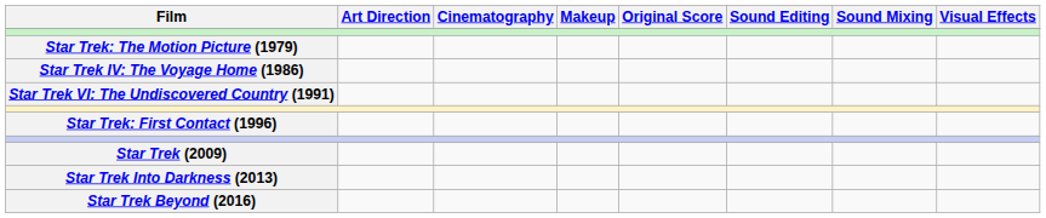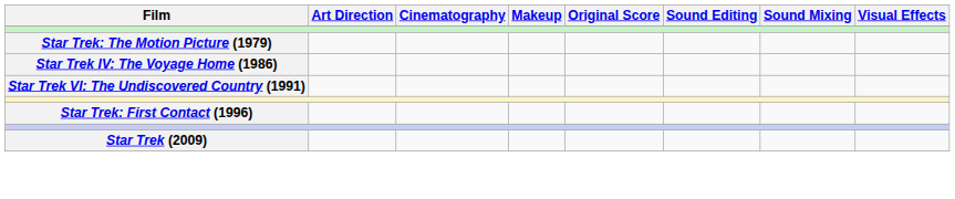 <table class="wikitable sortable plainrowheaders" style="text-align:center;">
 <tr>
 <th>Film</th>
 <th><a href='#'>Art Direction</a></th>
 <th><a href='#'>Cinematography</a></th>
 <th><a href='#'>Makeup</a></th>
 <th><a href='#'>Original Score</a></th>
 <th><a href='#'>Sound Editing</a></th>
 <th><a href='#'>Sound Mixing</a></th>
 <th><a href='#'>Visual Effects</a></th>
 </tr>
 <tr>
 </tr>
 <tr>
 <td colspan="8" style="background:#c5f3c6;"></td>
 </tr>
 <tr>
 <th scope="row"><em><a href='#'>Star Trek: The Motion Picture</a></em> (1979)</th>
 <td></td>
 <td></td>
 <td></td>
 <td></td>
 <td></td>
 <td></td>
 <td></td>
 </tr>
 <tr>
 <th scope="row"><em><a href='#'>Star Trek IV: The Voyage Home</a></em> (1986)</th>
 <td></td>
 <td></td>
 <td></td>
 <td></td>
 <td></td>
 <td></td>
 <td></td>
 </tr>
 <tr>
 <th scope="row"><em><a href='#'>Star Trek VI: The Undiscovered Country</a></em> (1991)</th>
 <td></td>
 <td></td>
 <td></td>
 <td></td>
 <td></td>
 <td></td>
 <td></td>
 </tr>
 <tr>
 <td colspan="8" style="background:#fff3c6;"></td>
 </tr>
 <tr>
 <th scope="row"><em><a href='#'>Star Trek: First Contact</a></em> (1996)</th>
 <td></td>
 <td></td>
 <td></td>
 <td></td>
 <td></td>
 <td></td>
 <td></td>
 </tr>
 <tr>
 <td colspan="8" style="background:#c5cdf3;"></td>
 </tr>
 <tr>
 <th scope="row"><em><a href='#'>Star Trek</a></em> (2009)</th>
 <td></td>
 <td></td>
 <td></td>
 <td></td>
 <td></td>
 <td></td>
 <td></td>
 </tr>
-<tr>
-<th scope="row"><em><a href='#'>Star Trek Into Darkness</a></em> (2013)</th>
-<td></td>
-<td></td>
-<td></td>
-<td></td>
-<td></td>
-<td></td>
-<td></td>
-</tr>
-<tr>
-<th scope="row"><em><a href='#'>Star Trek Beyond</a></em> (2016)</th>
-<td></td>
-<td></td>
-<td></td>
-<td></td>
-<td></td>
-<td></td>
-<td></td>
-</tr>
 </table>
